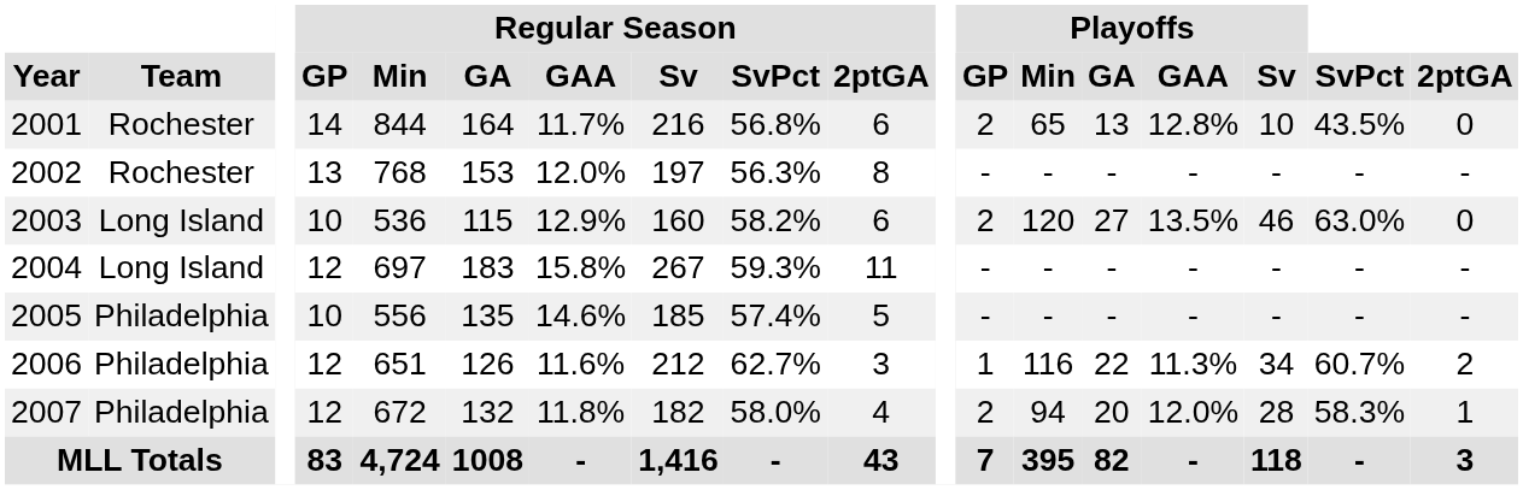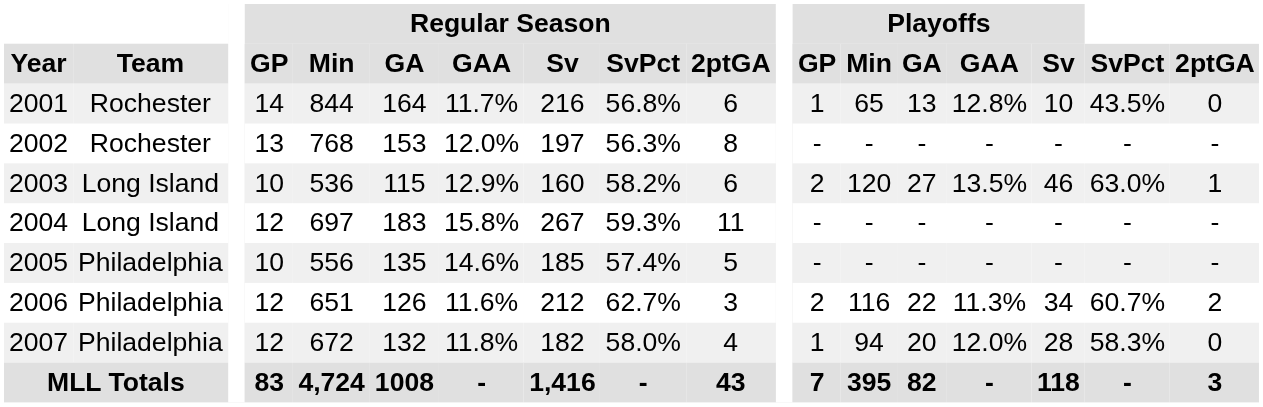 <table BORDER="0" CELLPADDING="3" CELLSPACING="0">
 <tr ALIGN="center" bgcolor="#e0e0e0">
 <th colspan="2" bgcolor="#ffffff"> </th>
 <th rowspan="99" bgcolor="#ffffff"> </th>
 <th colspan="7">Regular Season</th>
 <th rowspan="99" bgcolor="#ffffff"> </th>
 <th colspan="5">Playoffs</th>
 </tr>
 <tr ALIGN="center" bgcolor="#e0e0e0">
 <th>Year</th>
 <th>Team</th>
 <th>GP</th>
 <th>Min</th>
 <th>GA</th>
 <th>GAA</th>
 <th>Sv</th>
 <th>SvPct</th>
 <th>2ptGA</th>
 <th>GP</th>
 <th>Min</th>
 <th>GA</th>
 <th>GAA</th>
 <th>Sv</th>
 <th>SvPct</th>
 <th>2ptGA</th>
 </tr>
 <tr ALIGN="center" bgcolor="#f0f0f0">
 <td>2001</td>
 <td>Rochester</td>
 <td>14</td>
 <td>844</td>
 <td>164</td>
 <td>11.7%</td>
 <td>216</td>
 <td>56.8%</td>
 <td>6</td>
-<td>2</td>
+<td>1</td>
 <td>65</td>
 <td>13</td>
 <td>12.8%</td>
 <td>10</td>
 <td>43.5%</td>
 <td>0</td>
 </tr>
 <tr ALIGN="center">
 <td>2002</td>
 <td>Rochester</td>
 <td>13</td>
 <td>768</td>
 <td>153</td>
 <td>12.0%</td>
 <td>197</td>
 <td>56.3%</td>
 <td>8</td>
 <td>-</td>
 <td>-</td>
 <td>-</td>
 <td>-</td>
 <td>-</td>
 <td>-</td>
 <td>-</td>
 </tr>
 <tr ALIGN="center" bgcolor="#f0f0f0">
 <td>2003</td>
 <td>Long Island</td>
 <td>10</td>
 <td>536</td>
 <td>115</td>
 <td>12.9%</td>
 <td>160</td>
 <td>58.2%</td>
 <td>6</td>
 <td>2</td>
 <td>120</td>
 <td>27</td>
 <td>13.5%</td>
 <td>46</td>
 <td>63.0%</td>
-<td>0</td>
+<td>1</td>
 </tr>
 <tr ALIGN="center">
 <td>2004</td>
 <td>Long Island</td>
 <td>12</td>
 <td>697</td>
 <td>183</td>
 <td>15.8%</td>
 <td>267</td>
 <td>59.3%</td>
 <td>11</td>
 <td>-</td>
 <td>-</td>
 <td>-</td>
 <td>-</td>
 <td>-</td>
 <td>-</td>
 <td>-</td>
 </tr>
 <tr ALIGN="center" bgcolor="#f0f0f0">
 <td>2005</td>
 <td>Philadelphia</td>
 <td>10</td>
 <td>556</td>
 <td>135</td>
 <td>14.6%</td>
 <td>185</td>
 <td>57.4%</td>
 <td>5</td>
 <td>-</td>
 <td>-</td>
 <td>-</td>
 <td>-</td>
 <td>-</td>
 <td>-</td>
 <td>-</td>
 </tr>
 <tr ALIGN="center">
 <td>2006</td>
 <td>Philadelphia</td>
 <td>12</td>
 <td>651</td>
 <td>126</td>
 <td>11.6%</td>
 <td>212</td>
 <td>62.7%</td>
 <td>3</td>
-<td>1</td>
+<td>2</td>
 <td>116</td>
 <td>22</td>
 <td>11.3%</td>
 <td>34</td>
 <td>60.7%</td>
 <td>2</td>
 </tr>
 <tr ALIGN="center" bgcolor="#f0f0f0">
 <td>2007</td>
 <td>Philadelphia</td>
 <td>12</td>
 <td>672</td>
 <td>132</td>
 <td>11.8%</td>
 <td>182</td>
 <td>58.0%</td>
 <td>4</td>
-<td>2</td>
+<td>1</td>
 <td>94</td>
 <td>20</td>
 <td>12.0%</td>
 <td>28</td>
 <td>58.3%</td>
-<td>1</td>
+<td>0</td>
 </tr>
 <tr ALIGN="center" bgcolor="#e0e0e0">
 <th colspan="2">MLL Totals</th>
 <th>83</th>
 <th>4,724</th>
 <th>1008</th>
 <th>-</th>
 <th>1,416</th>
 <th>-</th>
 <th>43</th>
 <th>7</th>
 <th>395</th>
 <th>82</th>
 <th>-</th>
 <th>118</th>
 <th>-</th>
 <th>3</th>
 </tr>
 </table>
